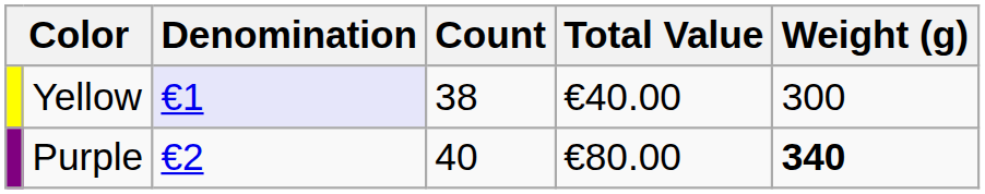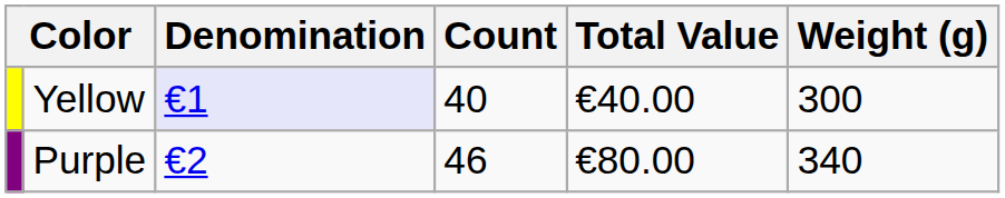 <table class="wikitable">
 <tr>
 <th colspan=2>Color</th>
 <th>Denomination</th>
 <th>Count</th>
 <th>Total Value</th>
 <th>Weight (g)</th>
 </tr>
 <tr>
 <td style="background:Yellow"></td>
 <td>Yellow</td>
 <td style="background: lavender;"><a href='#'>€1</a></td>
-<td>38</td>
+<td>40</td>
 <td>€40.00</td>
 <td>300</td>
 </tr>
 <tr>
 <td style="background:Purple"></td>
 <td>Purple</td>
 <td><a href='#'>€2</a></td>
-<td>40</td>
+<td>46</td>
 <td>€80.00</td>
-<td><strong>340</strong></td>
+<td>340</td>
 </tr>
 </table>
